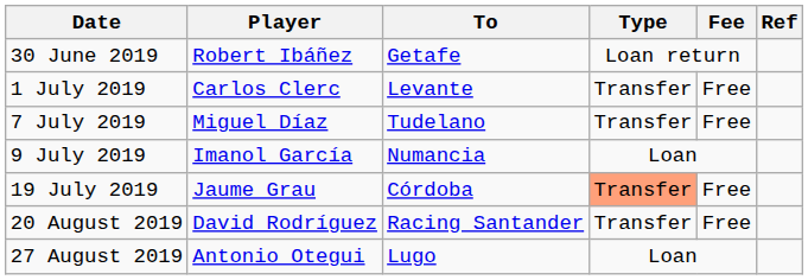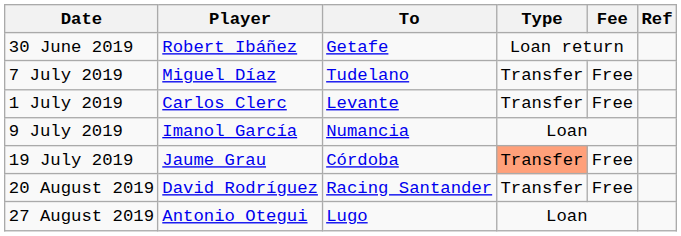 <table class="wikitable">
 <tr>
 <th>Date</th>
 <th>Player</th>
 <th>To</th>
 <th>Type</th>
 <th>Fee</th>
 <th>Ref</th>
 </tr>
 <tr>
 <td>30 June 2019</td>
 <td> <a href='#'>Robert Ibáñez</a></td>
 <td><a href='#'>Getafe</a></td>
 <td style="text-align:center;" colspan="2">Loan return</td>
 <td align=center></td>
 </tr>
 <tr>
-<td>1 July 2019</td>
-<td> <a href='#'>Carlos Clerc</a></td>
-<td><a href='#'>Levante</a></td>
+<td>7 July 2019</td>
+<td> <a href='#'>Miguel Díaz</a></td>
+<td><a href='#'>Tudelano</a></td>
 <td align=center>Transfer</td>
 <td align=center>Free</td>
 <td align=center></td>
 </tr>
 <tr>
-<td>7 July 2019</td>
-<td> <a href='#'>Miguel Díaz</a></td>
-<td><a href='#'>Tudelano</a></td>
+<td>1 July 2019</td>
+<td> <a href='#'>Carlos Clerc</a></td>
+<td><a href='#'>Levante</a></td>
 <td align=center>Transfer</td>
 <td align=center>Free</td>
 <td align=center></td>
 </tr>
 <tr>
 <td>9 July 2019</td>
 <td> <a href='#'>Imanol García</a></td>
 <td><a href='#'>Numancia</a></td>
 <td style="text-align:center;" colspan="2">Loan</td>
 <td align=center></td>
 </tr>
 <tr>
 <td>19 July 2019</td>
 <td> <a href='#'>Jaume Grau</a></td>
 <td><a href='#'>Córdoba</a></td>
 <td align=center style="background: lightsalmon;">Transfer</td>
 <td align=center>Free</td>
 <td align=center></td>
 </tr>
 <tr>
 <td>20 August 2019</td>
 <td> <a href='#'>David Rodríguez</a></td>
 <td><a href='#'>Racing Santander</a></td>
 <td align=center>Transfer</td>
 <td align=center>Free</td>
 <td align=center></td>
 </tr>
 <tr>
 <td>27 August 2019</td>
 <td> <a href='#'>Antonio Otegui</a></td>
 <td><a href='#'>Lugo</a></td>
 <td style="text-align:center;" colspan="2">Loan</td>
 <td align=center></td>
 </tr>
 </table>
